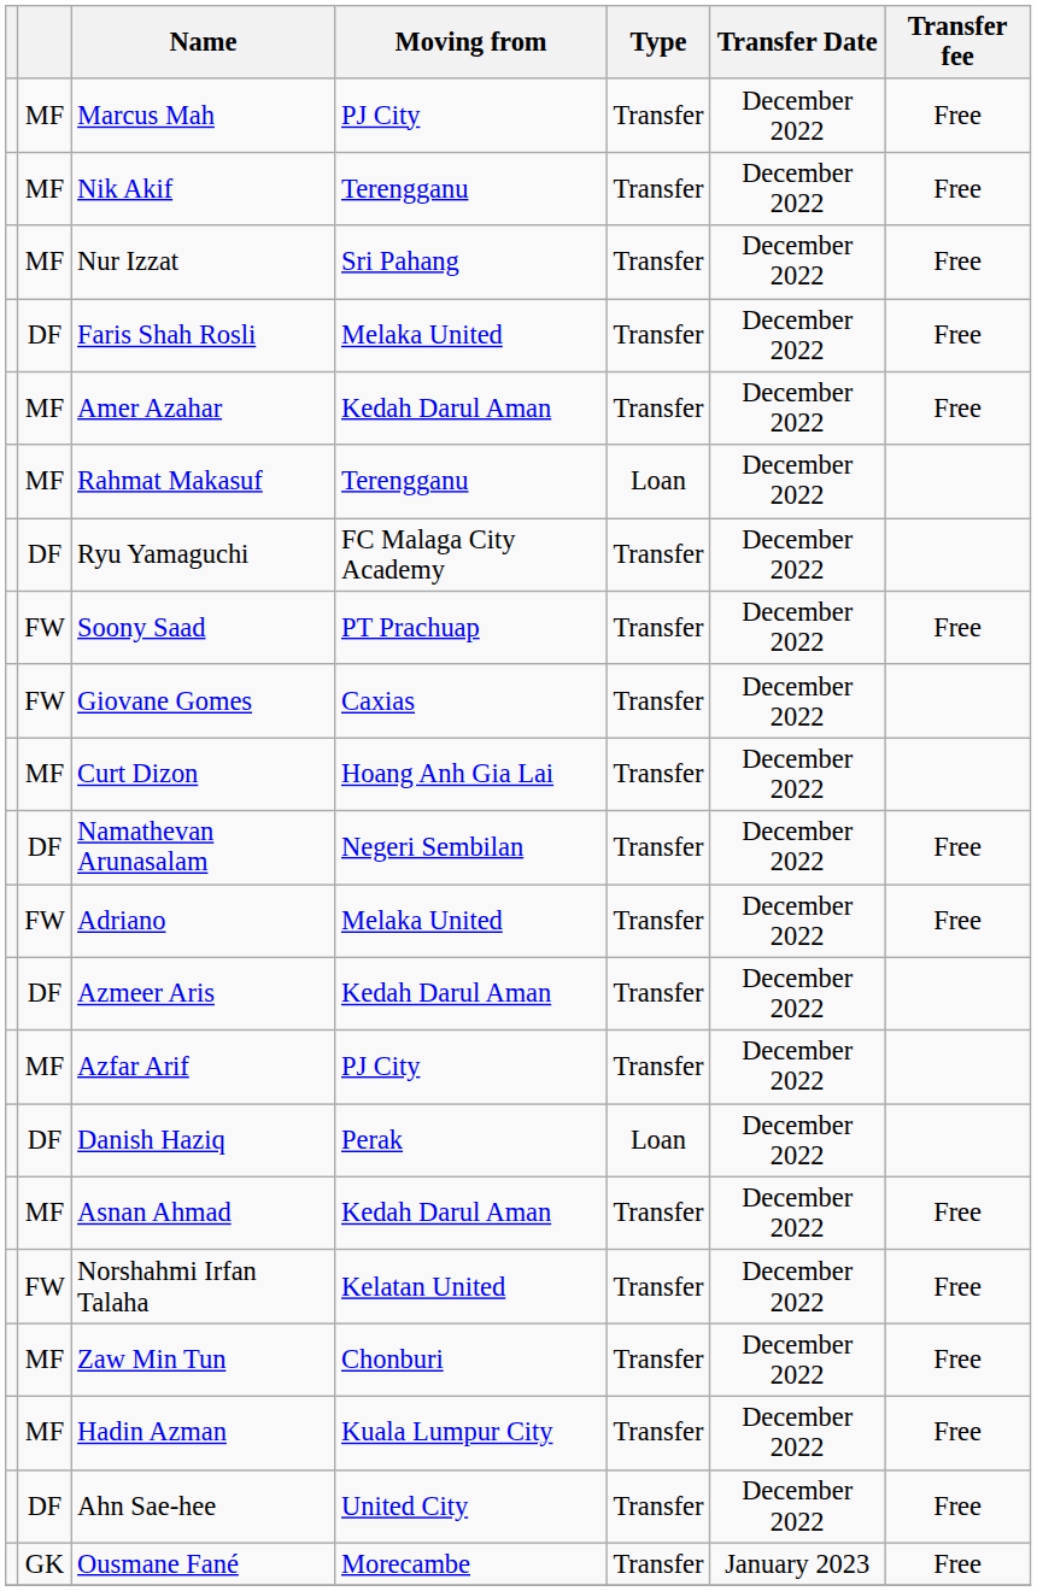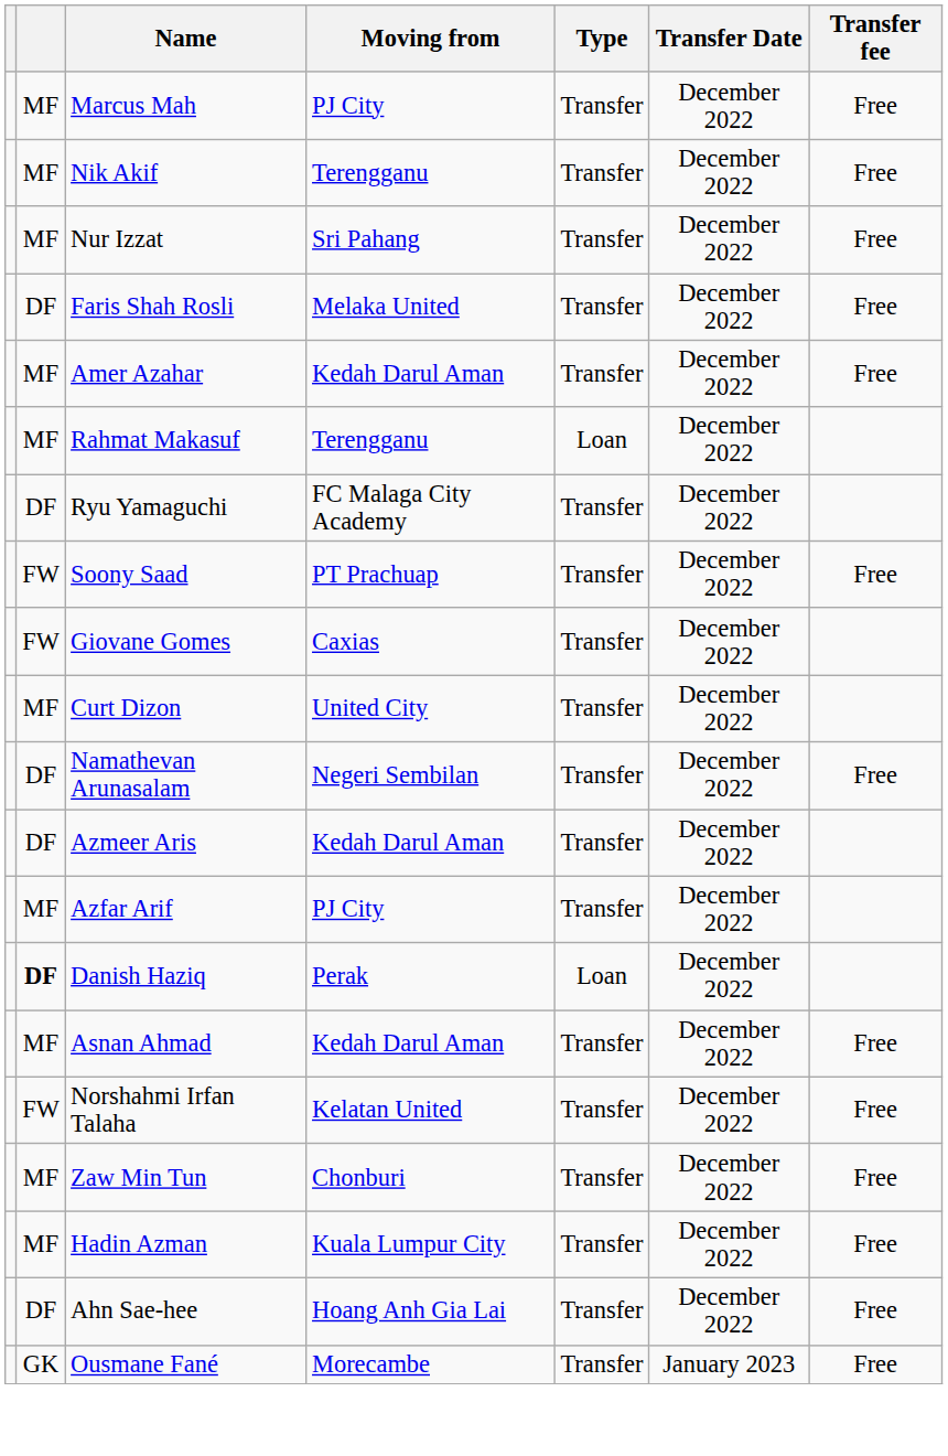 <table class="wikitable" style="text-align:center;">
 <tr>
 <th></th>
 <th></th>
 <th>Name</th>
 <th>Moving from</th>
 <th>Type</th>
 <th>Transfer Date</th>
 <th>Transfer fee</th>
 </tr>
 <tr>
 <td></td>
 <td>MF</td>
 <td align=left> <a href='#'>Marcus Mah</a></td>
 <td align=left> <a href='#'>PJ City</a></td>
 <td>Transfer</td>
 <td>December 2022</td>
 <td>Free</td>
 </tr>
 <tr>
 <td></td>
 <td>MF</td>
 <td align=left> <a href='#'>Nik Akif</a></td>
 <td align=left> <a href='#'>Terengganu</a></td>
 <td>Transfer</td>
 <td>December 2022</td>
 <td>Free</td>
 </tr>
 <tr>
 <td></td>
 <td>MF</td>
 <td align=left> Nur Izzat</td>
 <td align=left> <a href='#'>Sri Pahang</a></td>
 <td>Transfer</td>
 <td>December 2022</td>
 <td>Free</td>
 </tr>
 <tr>
 <td></td>
 <td>DF</td>
 <td align=left> <a href='#'>Faris Shah Rosli</a></td>
 <td align=left> <a href='#'>Melaka United</a></td>
 <td>Transfer</td>
 <td>December 2022</td>
 <td>Free</td>
 </tr>
 <tr>
 <td></td>
 <td>MF</td>
 <td align=left> <a href='#'>Amer Azahar</a></td>
 <td align=left> <a href='#'>Kedah Darul Aman</a></td>
 <td>Transfer</td>
 <td>December 2022</td>
 <td>Free</td>
 </tr>
 <tr>
 <td></td>
 <td>MF</td>
 <td align=left> <a href='#'>Rahmat Makasuf</a></td>
 <td align=left> <a href='#'>Terengganu</a></td>
 <td>Loan</td>
 <td>December 2022</td>
 <td></td>
 </tr>
 <tr>
 <td></td>
 <td>DF</td>
 <td align=left> Ryu Yamaguchi</td>
 <td align=left> FC Malaga City Academy </td>
 <td>Transfer</td>
 <td>December 2022</td>
 <td></td>
 </tr>
 <tr>
 <td></td>
 <td>FW</td>
 <td align=left> <a href='#'>Soony Saad</a></td>
 <td align=left> <a href='#'>PT Prachuap</a></td>
 <td>Transfer</td>
 <td>December 2022</td>
 <td>Free</td>
 </tr>
 <tr>
 <td></td>
 <td>FW</td>
 <td align=left> <a href='#'>Giovane Gomes</a></td>
 <td align=left> <a href='#'>Caxias</a></td>
 <td>Transfer</td>
 <td>December 2022</td>
 <td></td>
 </tr>
 <tr>
 <td></td>
 <td>MF</td>
 <td align=left> <a href='#'>Curt Dizon</a></td>
-<td align=left> <a href='#'>Hoang Anh Gia Lai</a></td>
+<td align=left> <a href='#'>United City</a></td>
 <td>Transfer</td>
 <td>December 2022</td>
 <td></td>
 </tr>
 <tr>
 <td></td>
 <td>DF</td>
 <td align=left> <a href='#'>Namathevan Arunasalam</a></td>
 <td align=left> <a href='#'>Negeri Sembilan</a></td>
-<td>Transfer</td>
-<td>December 2022</td>
-<td>Free</td>
-</tr>
-<tr>
-<td></td>
-<td>FW</td>
-<td align=left> <a href='#'>Adriano</a></td>
-<td align=left> <a href='#'>Melaka United</a></td>
 <td>Transfer</td>
 <td>December 2022</td>
 <td>Free</td>
 </tr>
 <tr>
 <td></td>
 <td>DF</td>
 <td align=left> <a href='#'>Azmeer Aris</a></td>
 <td align=left> <a href='#'>Kedah Darul Aman</a></td>
 <td>Transfer</td>
 <td>December 2022</td>
 <td></td>
 </tr>
 <tr>
 <td></td>
 <td>MF</td>
 <td align=left> <a href='#'>Azfar Arif</a></td>
 <td align=left> <a href='#'>PJ City</a></td>
 <td>Transfer</td>
 <td>December 2022</td>
 <td></td>
 </tr>
 <tr>
 <td></td>
-<td>DF</td>
+<td><strong>DF</strong></td>
 <td align=left> <a href='#'>Danish Haziq</a></td>
 <td align=left> <a href='#'>Perak</a></td>
 <td>Loan</td>
 <td>December 2022</td>
 <td></td>
 </tr>
 <tr>
 <td></td>
 <td>MF</td>
 <td align=left> <a href='#'>Asnan Ahmad</a></td>
 <td align=left> <a href='#'>Kedah Darul Aman</a></td>
 <td>Transfer</td>
 <td>December 2022</td>
 <td>Free</td>
 </tr>
 <tr>
 <td></td>
 <td>FW</td>
 <td align=left> Norshahmi Irfan Talaha</td>
 <td align=left> <a href='#'>Kelatan United</a></td>
 <td>Transfer</td>
 <td>December 2022</td>
 <td>Free</td>
 </tr>
 <tr>
 <td></td>
 <td>MF</td>
 <td align=left> <a href='#'>Zaw Min Tun</a></td>
 <td align=left> <a href='#'>Chonburi</a></td>
 <td>Transfer</td>
 <td>December 2022</td>
 <td>Free</td>
 </tr>
 <tr>
 <td></td>
 <td>MF</td>
 <td align=left> <a href='#'>Hadin Azman</a></td>
 <td align=left> <a href='#'>Kuala Lumpur City</a></td>
 <td>Transfer</td>
 <td>December 2022</td>
 <td>Free</td>
 </tr>
 <tr>
 <td></td>
 <td>DF</td>
 <td align=left> Ahn Sae-hee</td>
-<td align=left> <a href='#'>United City</a></td>
+<td align=left> <a href='#'>Hoang Anh Gia Lai</a></td>
 <td>Transfer</td>
 <td>December 2022</td>
 <td>Free</td>
 </tr>
 <tr>
 <td></td>
 <td>GK</td>
 <td align=left> <a href='#'>Ousmane Fané</a></td>
 <td align=left> <a href='#'>Morecambe</a></td>
 <td>Transfer</td>
 <td>January 2023</td>
 <td>Free</td>
 </tr>
 <tr>
 </tr>
 </table>
